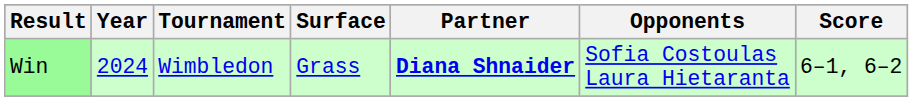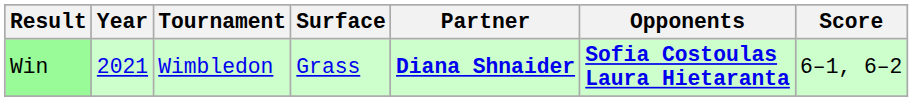 <table class="wikitable" style=font-size:97%>
 <tr>
 <th>Result</th>
 <th>Year</th>
 <th>Tournament</th>
 <th>Surface</th>
 <th>Partner</th>
 <th>Opponents</th>
 <th>Score</th>
 </tr>
 <tr style="background:#CCFFCC;">
 <td style="background:#98fb98;">Win</td>
-<td><a href='#'>2024</a></td>
+<td><a href='#'>2021</a></td>
 <td><a href='#'>Wimbledon</a></td>
 <td><a href='#'>Grass</a></td>
 <td><strong> <a href='#'>Diana Shnaider</a></strong></td>
-<td> <a href='#'>Sofia Costoulas</a> <br>  <a href='#'>Laura Hietaranta</a></td>
+<td><strong> <a href='#'>Sofia Costoulas</a> <br>  <a href='#'>Laura Hietaranta</a></strong></td>
 <td>6–1, 6–2</td>
 </tr>
 </table>
